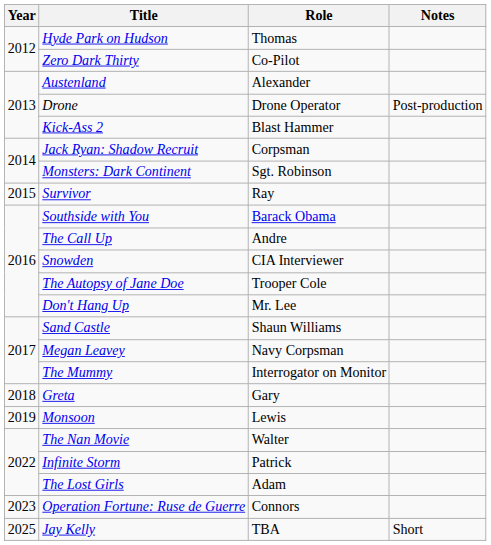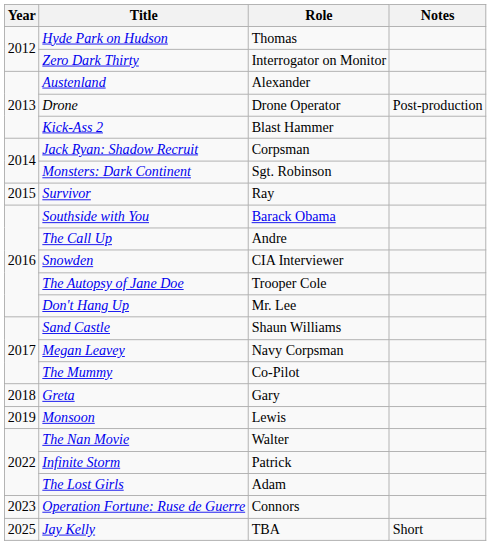 <table class="wikitable">
 <tr>
 <th>Year</th>
 <th>Title</th>
 <th>Role</th>
 <th>Notes</th>
 </tr>
 <tr>
 <td rowspan="2">2012</td>
 <td><em><a href='#'>Hyde Park on Hudson</a></em></td>
 <td>Thomas</td>
 <td></td>
 </tr>
 <tr>
 <td><em><a href='#'>Zero Dark Thirty</a></em></td>
-<td>Co-Pilot</td>
+<td>Interrogator on Monitor</td>
 <td></td>
 </tr>
 <tr>
 <td rowspan="3">2013</td>
 <td><em><a href='#'>Austenland</a></em></td>
 <td>Alexander</td>
 <td></td>
 </tr>
 <tr>
 <td><em>Drone</em></td>
 <td>Drone Operator</td>
 <td>Post-production</td>
 </tr>
 <tr>
 <td><em><a href='#'>Kick-Ass 2</a></em></td>
 <td>Blast Hammer</td>
 <td></td>
 </tr>
 <tr>
 <td rowspan="2">2014</td>
 <td><em><a href='#'>Jack Ryan: Shadow Recruit</a></em></td>
 <td>Corpsman</td>
 <td></td>
 </tr>
 <tr>
 <td><em><a href='#'>Monsters: Dark Continent</a></em></td>
 <td>Sgt. Robinson</td>
 <td></td>
 </tr>
 <tr>
 <td>2015</td>
 <td><em><a href='#'>Survivor</a></em></td>
 <td>Ray</td>
 <td></td>
 </tr>
 <tr>
 <td rowspan="5">2016</td>
 <td><em><a href='#'>Southside with You</a></em></td>
 <td><a href='#'>Barack Obama</a></td>
 <td></td>
 </tr>
 <tr>
 <td><em><a href='#'>The Call Up</a></em></td>
 <td>Andre</td>
 <td></td>
 </tr>
 <tr>
 <td><em><a href='#'>Snowden</a></em></td>
 <td>CIA Interviewer</td>
 <td></td>
 </tr>
 <tr>
 <td><em><a href='#'>The Autopsy of Jane Doe</a></em></td>
 <td>Trooper Cole</td>
 <td></td>
 </tr>
 <tr>
 <td><em><a href='#'>Don't Hang Up</a></em></td>
 <td>Mr. Lee</td>
 <td></td>
 </tr>
 <tr>
 <td rowspan="3">2017</td>
 <td><em><a href='#'>Sand Castle</a></em></td>
 <td>Shaun Williams</td>
 <td></td>
 </tr>
 <tr>
 <td><em><a href='#'>Megan Leavey</a></em></td>
 <td>Navy Corpsman</td>
 <td></td>
 </tr>
 <tr>
 <td><em><a href='#'>The Mummy</a></em></td>
-<td>Interrogator on Monitor</td>
+<td>Co-Pilot</td>
 <td></td>
 </tr>
 <tr>
 <td>2018</td>
 <td><em><a href='#'>Greta</a></em></td>
 <td>Gary</td>
 <td></td>
 </tr>
 <tr>
 <td>2019</td>
 <td><em><a href='#'>Monsoon</a></em></td>
 <td>Lewis</td>
 <td></td>
 </tr>
 <tr>
 <td rowspan="3">2022</td>
 <td><em><a href='#'>The Nan Movie</a></em></td>
 <td>Walter</td>
 <td></td>
 </tr>
 <tr>
 <td><em><a href='#'>Infinite Storm</a></em></td>
 <td>Patrick</td>
 <td></td>
 </tr>
 <tr>
 <td><em><a href='#'>The Lost Girls</a></em></td>
 <td>Adam</td>
 <td></td>
 </tr>
 <tr>
 <td>2023</td>
 <td><em><a href='#'>Operation Fortune: Ruse de Guerre</a></em></td>
 <td>Connors</td>
 <td></td>
 </tr>
 <tr>
 <td>2025</td>
 <td><em><a href='#'>Jay Kelly</a></em></td>
 <td>TBA</td>
 <td>Short</td>
 </tr>
 </table>
